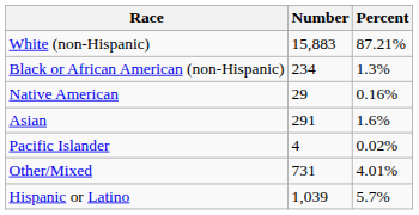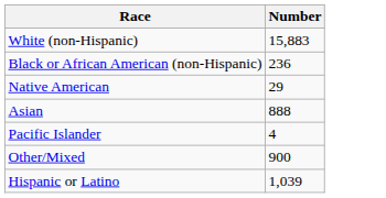 <table class="wikitable">
 <tr>
 <th>Race</th>
 <th>Number</th>
-<th>Percent</th>
 </tr>
 <tr>
 <td><a href='#'>White</a> (non-Hispanic)</td>
 <td>15,883</td>
-<td>87.21%</td>
 </tr>
 <tr>
 <td><a href='#'>Black or African American</a> (non-Hispanic)</td>
-<td>234</td>
-<td>1.3%</td>
+<td>236</td>
 </tr>
 <tr>
 <td><a href='#'>Native American</a></td>
 <td>29</td>
-<td>0.16%</td>
 </tr>
 <tr>
 <td><a href='#'>Asian</a></td>
-<td>291</td>
-<td>1.6%</td>
+<td>888</td>
 </tr>
 <tr>
 <td><a href='#'>Pacific Islander</a></td>
 <td>4</td>
-<td>0.02%</td>
 </tr>
 <tr>
 <td><a href='#'>Other/Mixed</a></td>
-<td>731</td>
-<td>4.01%</td>
+<td>900</td>
 </tr>
 <tr>
 <td><a href='#'>Hispanic</a> or <a href='#'>Latino</a></td>
 <td>1,039</td>
-<td>5.7%</td>
 </tr>
 </table>
